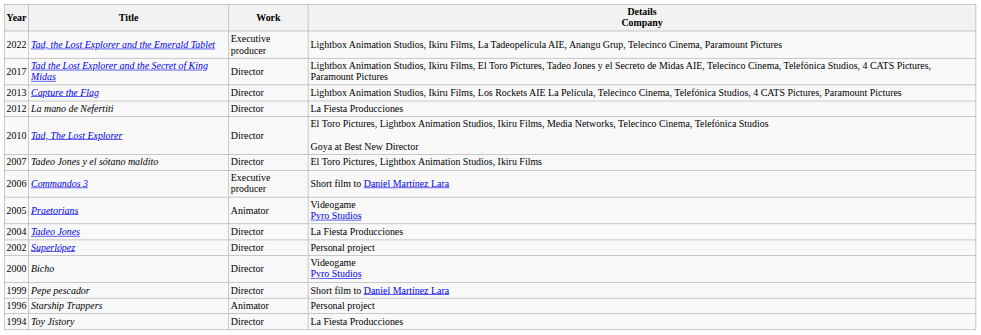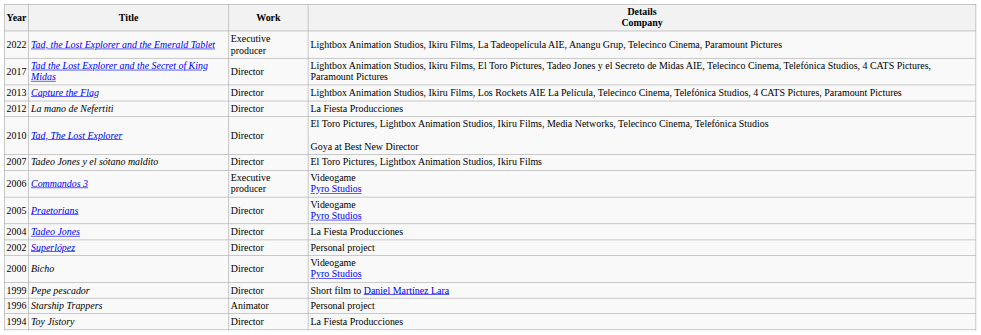 <table class="wikitable">
 <tr>
 <th>Year</th>
 <th>Title</th>
 <th>Work</th>
 <th>Details<br>Company</th>
 </tr>
 <tr>
 <td>2022</td>
 <td><em><a href='#'>Tad, the Lost Explorer and the Emerald Tablet</a></em></td>
 <td>Executive producer</td>
 <td>Lightbox Animation Studios, Ikiru Films, La Tadeopelícula AIE, Anangu Grup, Telecinco Cinema, Paramount Pictures</td>
 </tr>
 <tr>
 <td>2017</td>
 <td><em><a href='#'>Tad the Lost Explorer and the Secret of King Midas</a></em></td>
 <td>Director</td>
 <td>Lightbox Animation Studios, Ikiru Films, El Toro Pictures, Tadeo Jones y el Secreto de Midas AIE, Telecinco Cinema, Telefónica Studios, 4 CATS Pictures, Paramount Pictures</td>
 </tr>
 <tr>
 <td>2013</td>
 <td><em><a href='#'>Capture the Flag</a></em></td>
 <td>Director</td>
 <td>Lightbox Animation Studios, Ikiru Films, Los Rockets AIE La Película, Telecinco Cinema, Telefónica Studios, 4 CATS Pictures, Paramount Pictures</td>
 </tr>
 <tr>
 <td>2012</td>
 <td><em>La mano de Nefertiti</em></td>
 <td>Director</td>
 <td>La Fiesta Producciones</td>
 </tr>
 <tr>
 <td>2010</td>
 <td><em><a href='#'>Tad, The Lost Explorer</a></em></td>
 <td>Director</td>
 <td>El Toro Pictures, Lightbox Animation Studios, Ikiru Films, Media Networks, Telecinco Cinema, Telefónica Studios<br><br>Goya at Best New Director</td>
 </tr>
 <tr>
 <td>2007</td>
 <td><em>Tadeo Jones y el sótano maldito</em></td>
 <td>Director</td>
 <td>El Toro Pictures, Lightbox Animation Studios, Ikiru Films</td>
 </tr>
 <tr>
 <td>2006</td>
 <td><em><a href='#'>Commandos 3</a></em></td>
 <td>Executive producer</td>
-<td>Short film to <a href='#'>Daniel Martínez Lara</a></td>
+<td>Videogame<br><a href='#'>Pyro Studios</a></td>
 </tr>
 <tr>
 <td>2005</td>
 <td><em><a href='#'>Praetorians</a></em></td>
-<td>Animator</td>
+<td>Director</td>
 <td>Videogame<br><a href='#'>Pyro Studios</a></td>
 </tr>
 <tr>
 <td>2004</td>
 <td><em><a href='#'>Tadeo Jones</a></em></td>
 <td>Director</td>
 <td>La Fiesta Producciones</td>
 </tr>
 <tr>
 <td>2002</td>
 <td><em><a href='#'>Superlópez</a></em></td>
 <td>Director</td>
 <td>Personal project</td>
 </tr>
 <tr>
 <td>2000</td>
 <td><em>Bicho</em></td>
 <td>Director</td>
 <td>Videogame<br><a href='#'>Pyro Studios</a></td>
 </tr>
 <tr>
 <td>1999</td>
 <td><em>Pepe pescador</em></td>
 <td>Director</td>
 <td>Short film to <a href='#'>Daniel Martínez Lara</a></td>
 </tr>
 <tr>
 <td>1996</td>
 <td><em>Starship Trappers</em></td>
 <td>Animator</td>
 <td>Personal project</td>
 </tr>
 <tr>
 <td>1994</td>
 <td><em>Toy Jístory</em></td>
 <td>Director</td>
 <td>La Fiesta Producciones</td>
 </tr>
 </table>
